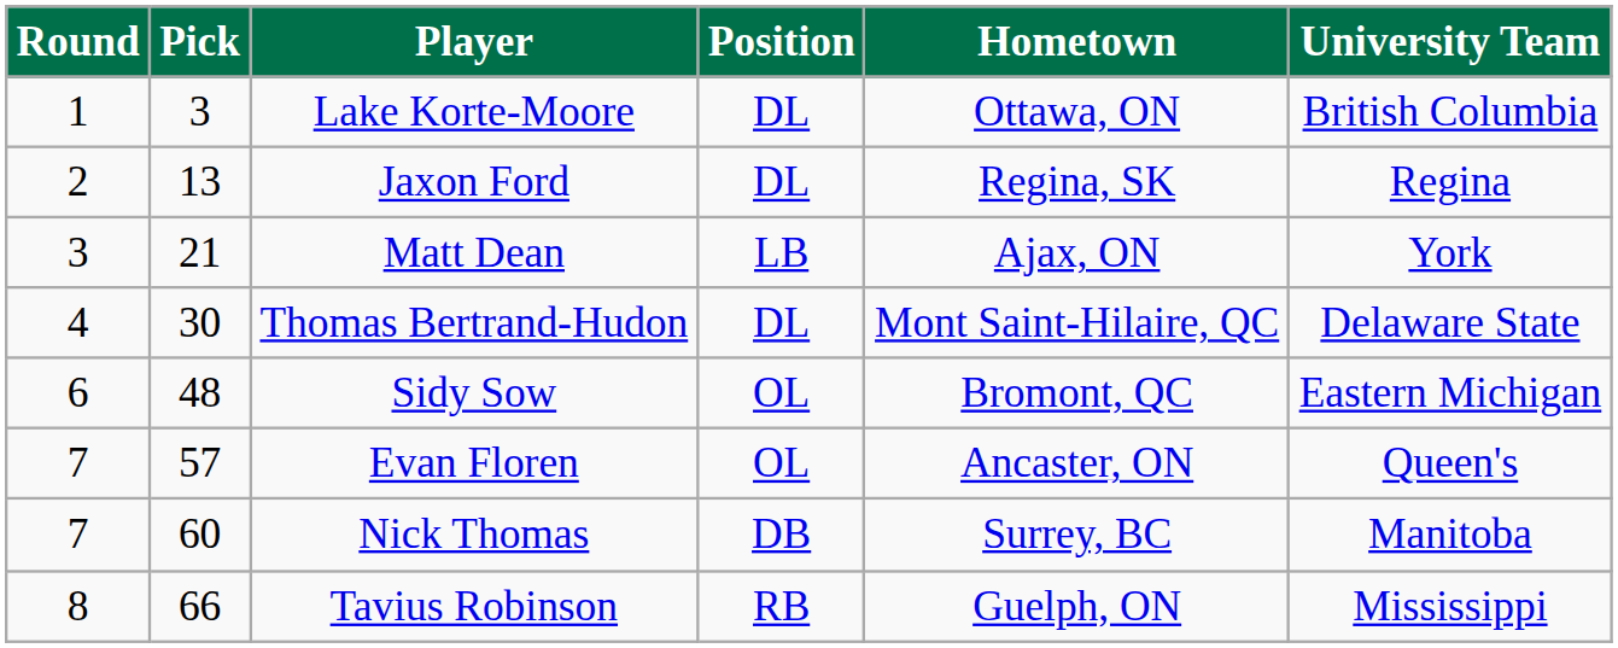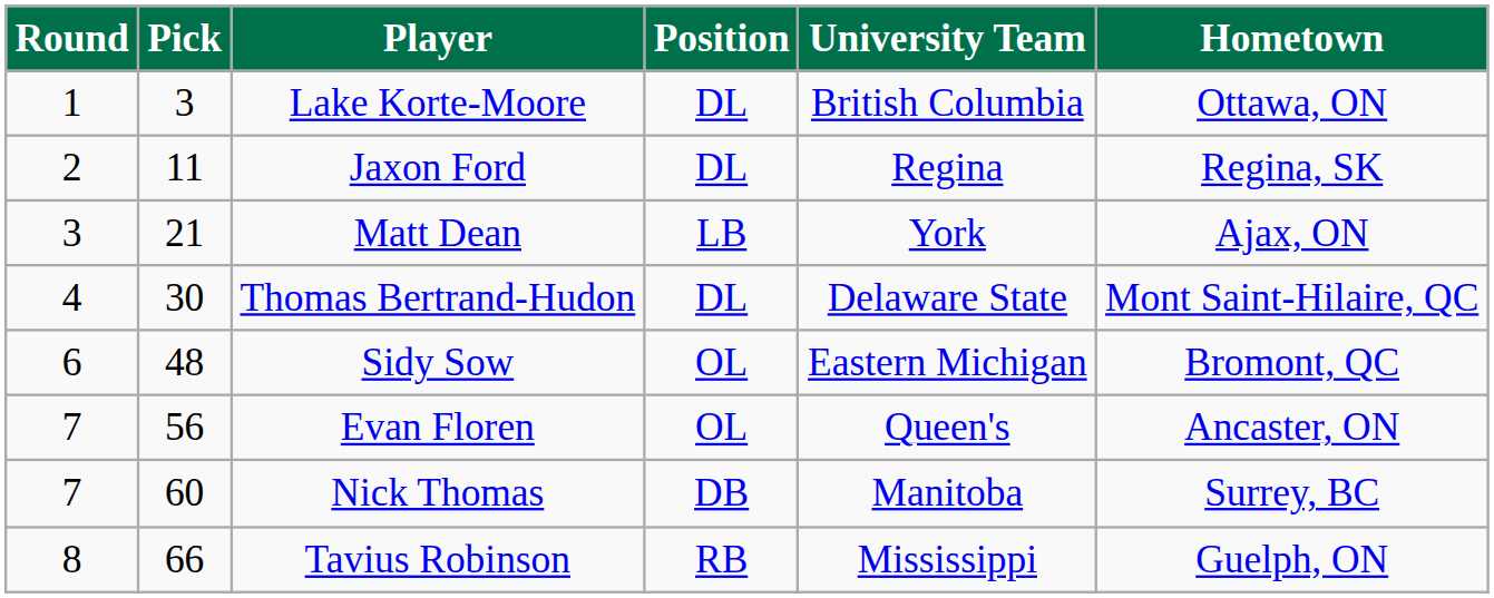 <table class="wikitable" style="font-size: 95%;">
 <tr>
 <th style="background:#00704A;color:White;">Round</th>
 <th style="background:#00704A;color:White;">Pick</th>
 <th style="background:#00704A;color:White;">Player</th>
 <th style="background:#00704A;color:White;">Position</th>
+<th style="background:#00704A;color:White;">University Team</th>
 <th style="background:#00704A;color:White;">Hometown</th>
-<th style="background:#00704A;color:White;">University Team</th>
 </tr>
 <tr align="center">
 <td align=center>1</td>
 <td>3</td>
 <td><a href='#'>Lake Korte-Moore</a></td>
 <td><a href='#'>DL</a></td>
+<td><a href='#'>British Columbia</a></td>
 <td><a href='#'>Ottawa, ON</a></td>
-<td><a href='#'>British Columbia</a></td>
 </tr>
 <tr align="center">
 <td align=center>2</td>
-<td>13</td>
+<td>11</td>
 <td><a href='#'>Jaxon Ford</a></td>
 <td><a href='#'>DL</a></td>
+<td><a href='#'>Regina</a></td>
 <td><a href='#'>Regina, SK</a></td>
-<td><a href='#'>Regina</a></td>
 </tr>
 <tr align="center">
 <td align=center>3</td>
 <td>21</td>
 <td><a href='#'>Matt Dean</a></td>
 <td><a href='#'>LB</a></td>
+<td><a href='#'>York</a></td>
 <td><a href='#'>Ajax, ON</a></td>
-<td><a href='#'>York</a></td>
 </tr>
 <tr align="center">
 <td align=center>4</td>
 <td>30</td>
 <td><a href='#'>Thomas Bertrand-Hudon</a></td>
 <td><a href='#'>DL</a></td>
+<td><a href='#'>Delaware State</a></td>
 <td><a href='#'>Mont Saint-Hilaire, QC</a></td>
-<td><a href='#'>Delaware State</a></td>
 </tr>
 <tr align="center">
 <td align=center>6</td>
 <td>48</td>
 <td><a href='#'>Sidy Sow</a></td>
 <td><a href='#'>OL</a></td>
+<td><a href='#'>Eastern Michigan</a></td>
 <td><a href='#'>Bromont, QC</a></td>
-<td><a href='#'>Eastern Michigan</a></td>
 </tr>
 <tr align="center">
 <td align=center>7</td>
-<td>57</td>
+<td>56</td>
 <td><a href='#'>Evan Floren</a></td>
 <td><a href='#'>OL</a></td>
+<td><a href='#'>Queen's</a></td>
 <td><a href='#'>Ancaster, ON</a></td>
-<td><a href='#'>Queen's</a></td>
 </tr>
 <tr align="center">
 <td align=center>7</td>
 <td>60</td>
 <td><a href='#'>Nick Thomas</a></td>
 <td><a href='#'>DB</a></td>
+<td><a href='#'>Manitoba</a></td>
 <td><a href='#'>Surrey, BC</a></td>
-<td><a href='#'>Manitoba</a></td>
 </tr>
 <tr align="center">
 <td align=center>8</td>
 <td>66</td>
 <td><a href='#'>Tavius Robinson</a></td>
 <td><a href='#'>RB</a></td>
+<td><a href='#'>Mississippi</a></td>
 <td><a href='#'>Guelph, ON</a></td>
-<td><a href='#'>Mississippi</a></td>
 </tr>
 </table>
